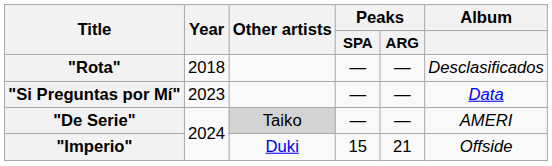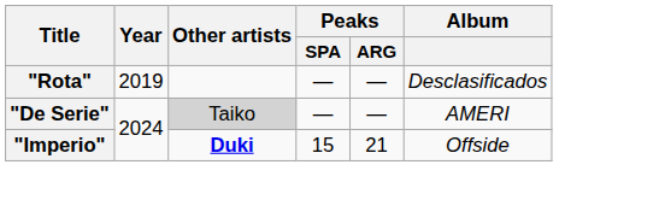 <table class="wikitable plainrowheaders" style="text-align:center;">
 <tr>
 <th rowspan="2" scope="col">Title</th>
 <th rowspan="2" scope="col">Year</th>
 <th rowspan="2" scope="col">Other artists</th>
 <th colspan="2">Peaks</th>
 <th scope="col">Album</th>
 </tr>
 <tr>
 <th scope="col" style="width:2.5em;font-size:90%">SPA<br></th>
 <th scope="col" style="width:2.5em;font-size:90%">ARG<br></th>
 <th></th>
 </tr>
 <tr>
 <th scope="row">"Rota"</th>
-<td>2018</td>
+<td>2019</td>
 <td></td>
 <td>—</td>
 <td>—</td>
 <td><em>Desclasificados</em></td>
-</tr>
-<tr>
-<th scope="row">"Si Preguntas por Mí"</th>
-<td>2023</td>
-<td></td>
-<td>—</td>
-<td>—</td>
-<td><em><a href='#'>Data</a></em></td>
 </tr>
 <tr>
 <th scope="row">"De Serie"</th>
 <td rowspan="2">2024</td>
 <td style="background: lightgrey;">Taiko</td>
 <td>—</td>
 <td>—</td>
 <td><em>AMERI</em></td>
 </tr>
 <tr>
 <th scope="row">"Imperio"</th>
-<td><a href='#'>Duki</a></td>
+<td><strong><a href='#'>Duki</a></strong></td>
 <td>15</td>
 <td>21</td>
 <td><em>Offside</em></td>
 </tr>
 </table>
